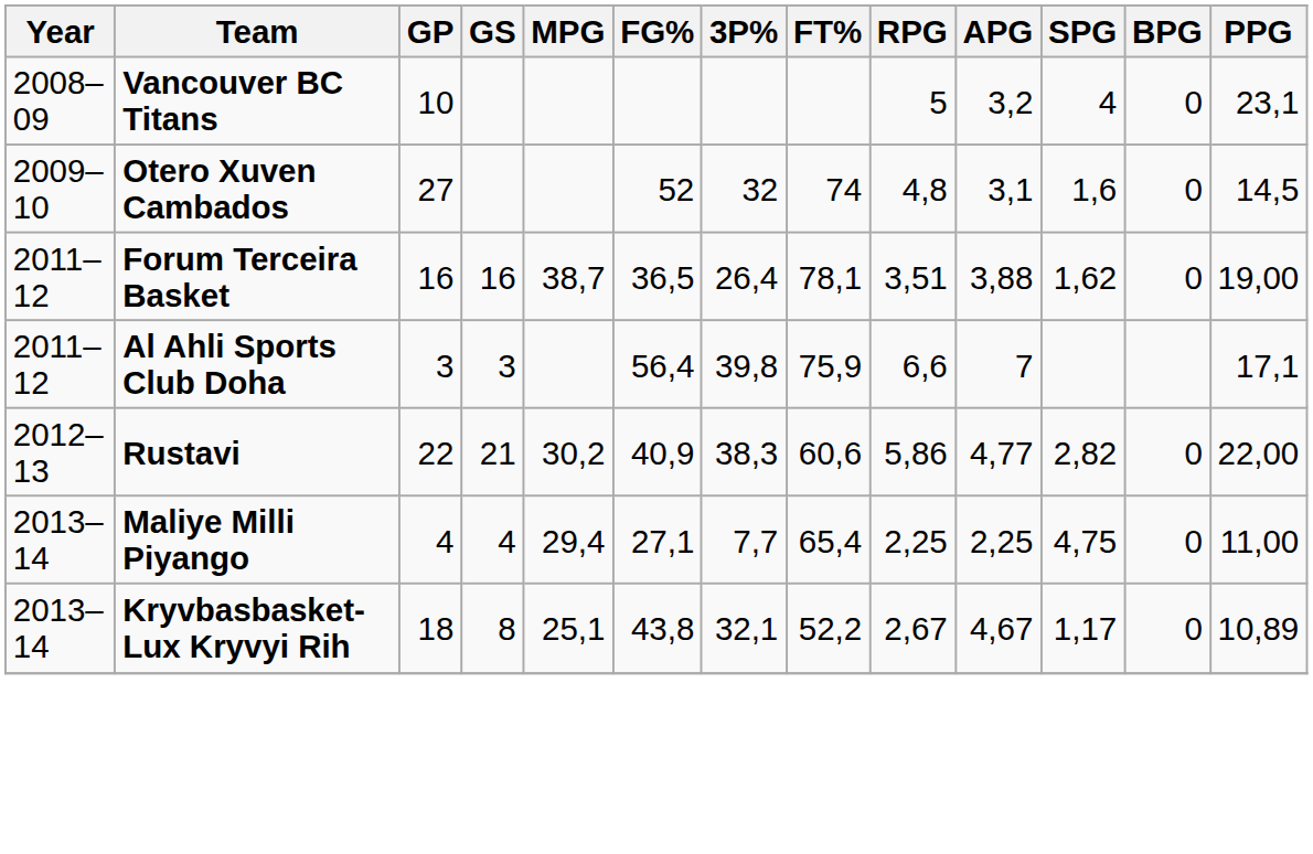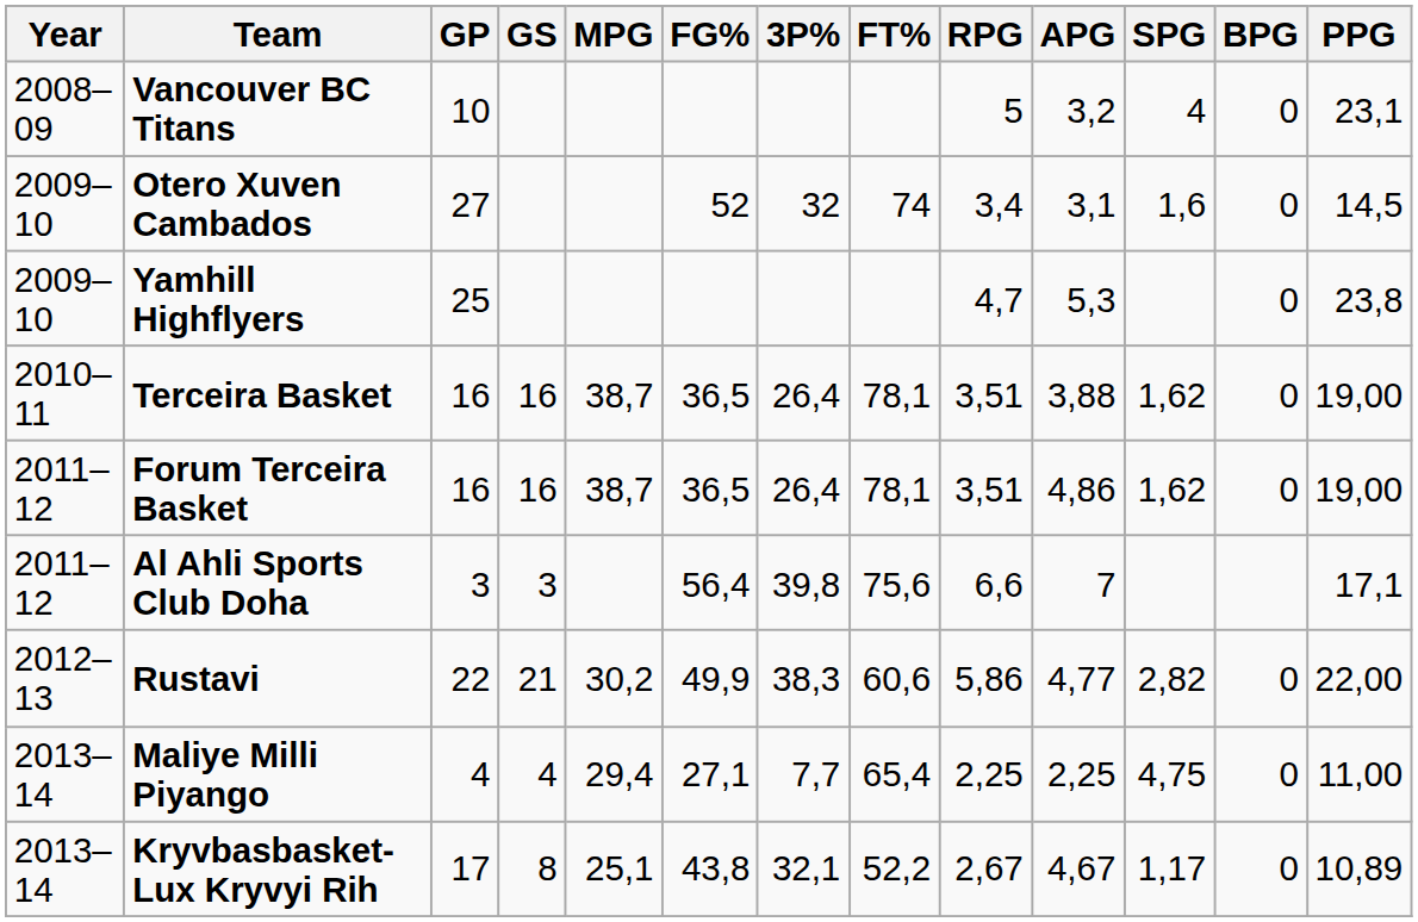 <table class="wikitable sortable" style="font-size:95%; text-align:right;">
 <tr>
 <th scope="col">Year</th>
 <th scope="col">Team</th>
 <th scope="col">GP</th>
 <th scope="col">GS</th>
 <th scope="col">MPG</th>
 <th scope="col">FG%</th>
 <th scope="col">3P%</th>
 <th scope="col">FT%</th>
 <th scope="col">RPG</th>
 <th scope="col">APG</th>
 <th scope="col">SPG</th>
 <th scope="col">BPG</th>
 <th scope="col">PPG</th>
 </tr>
 <tr>
 <td align="left">2008–09</td>
 <td align="left"><strong>Vancouver BC Titans</strong></td>
 <td>10</td>
 <td></td>
 <td></td>
 <td></td>
 <td></td>
 <td></td>
 <td>5</td>
 <td>3,2</td>
 <td>4</td>
 <td>0</td>
 <td>23,1</td>
 </tr>
 <tr>
 <td align="left">2009–10</td>
 <td align="left"><strong>Otero Xuven Cambados</strong></td>
 <td>27</td>
 <td></td>
 <td></td>
 <td>52</td>
 <td>32</td>
 <td>74</td>
-<td>4,8</td>
+<td>3,4</td>
 <td>3,1</td>
 <td>1,6</td>
 <td>0</td>
 <td>14,5</td>
 </tr>
 <tr>
-<td align="left">2011–12</td>
-<td align="left"><strong>Forum Terceira Basket</strong></td>
+<td align="left">2009–10</td>
+<td align="left"><strong>Yamhill Highflyers</strong></td>
+<td>25</td>
+<td></td>
+<td></td>
+<td></td>
+<td></td>
+<td></td>
+<td>4,7</td>
+<td>5,3</td>
+<td></td>
+<td>0</td>
+<td>23,8</td>
+</tr>
+<tr>
+<td align="left">2010–11</td>
+<td align="left"><strong>Terceira Basket</strong></td>
 <td>16</td>
 <td>16</td>
 <td>38,7</td>
 <td>36,5</td>
 <td>26,4</td>
 <td>78,1</td>
 <td>3,51</td>
 <td>3,88</td>
 <td>1,62</td>
 <td>0</td>
 <td>19,00</td>
 </tr>
 <tr>
 <td align="left">2011–12</td>
+<td align="left"><strong>Forum Terceira Basket</strong></td>
+<td>16</td>
+<td>16</td>
+<td>38,7</td>
+<td>36,5</td>
+<td>26,4</td>
+<td>78,1</td>
+<td>3,51</td>
+<td>4,86</td>
+<td>1,62</td>
+<td>0</td>
+<td>19,00</td>
+</tr>
+<tr>
+<td align="left">2011–12</td>
 <td align="left"><strong>Al Ahli Sports Club Doha</strong></td>
 <td>3</td>
 <td>3</td>
 <td></td>
 <td>56,4</td>
 <td>39,8</td>
-<td>75,9</td>
+<td>75,6</td>
 <td>6,6</td>
 <td>7</td>
 <td></td>
 <td></td>
 <td>17,1</td>
 </tr>
 <tr>
 <td align="left">2012–13</td>
 <td align="left"><strong>Rustavi</strong></td>
 <td>22</td>
 <td>21</td>
 <td>30,2</td>
-<td>40,9</td>
+<td>49,9</td>
 <td>38,3</td>
 <td>60,6</td>
 <td>5,86</td>
 <td>4,77</td>
 <td>2,82</td>
 <td>0</td>
 <td>22,00</td>
 </tr>
 <tr>
 <td align="left">2013–14</td>
 <td align="left"><strong>Maliye Milli Piyango</strong></td>
 <td>4</td>
 <td>4</td>
 <td>29,4</td>
 <td>27,1</td>
 <td>7,7</td>
 <td>65,4</td>
 <td>2,25</td>
 <td>2,25</td>
 <td>4,75</td>
 <td>0</td>
 <td>11,00</td>
 </tr>
 <tr>
 <td align="left">2013–14</td>
 <td align="left"><strong>Kryvbasbasket-Lux Kryvyi Rih</strong></td>
-<td>18</td>
+<td>17</td>
 <td>8</td>
 <td>25,1</td>
 <td>43,8</td>
 <td>32,1</td>
 <td>52,2</td>
 <td>2,67</td>
 <td>4,67</td>
 <td>1,17</td>
 <td>0</td>
 <td>10,89</td>
 </tr>
 <tr>
 </tr>
 </table>
